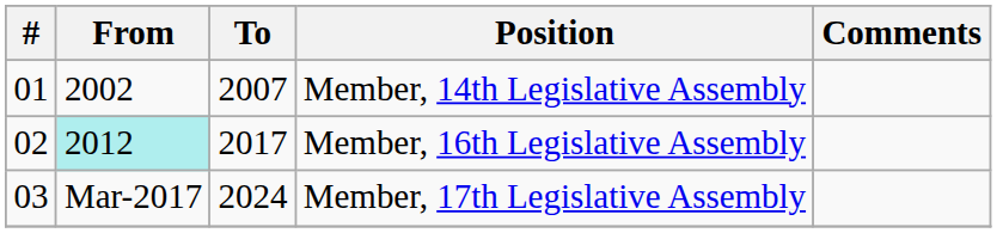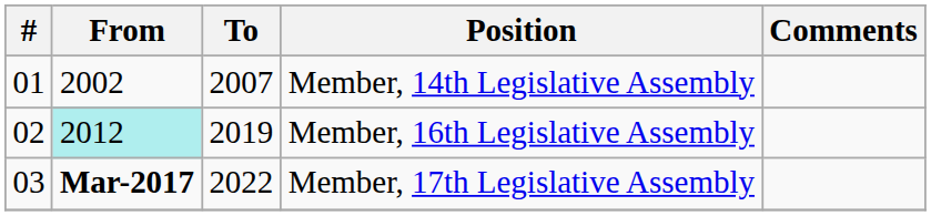 <table class="wikitable sortable">
 <tr>
 <th>#</th>
 <th>From</th>
 <th>To</th>
 <th>Position</th>
 <th>Comments</th>
 </tr>
 <tr>
 <td>01</td>
 <td>2002</td>
 <td>2007</td>
 <td>Member, <a href='#'>14th Legislative Assembly</a></td>
 <td></td>
 </tr>
 <tr>
 <td>02</td>
 <td style="background: paleturquoise;">2012</td>
-<td>2017</td>
+<td>2019</td>
 <td>Member, <a href='#'>16th Legislative Assembly</a></td>
 <td></td>
 </tr>
 <tr>
 <td>03</td>
-<td>Mar-2017</td>
-<td>2024</td>
+<td><strong>Mar-2017</strong></td>
+<td>2022</td>
 <td>Member, <a href='#'>17th Legislative Assembly</a></td>
 <td></td>
 </tr>
 <tr>
 </tr>
 </table>
